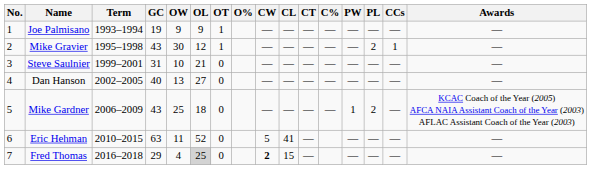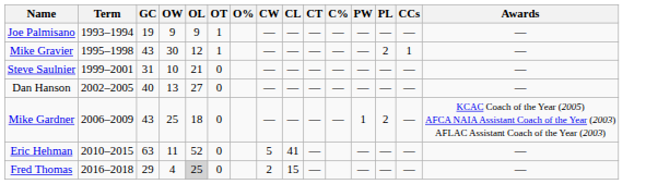 <table class="wikitable sortable">
 <tr>
-<th>No.</th>
 <th>Name</th>
 <th>Term</th>
 <th>GC</th>
 <th>OW</th>
 <th>OL</th>
 <th>OT</th>
 <th>O%</th>
 <th>CW</th>
 <th>CL</th>
 <th>CT</th>
 <th>C%</th>
 <th>PW</th>
 <th>PL</th>
 <th>CCs</th>
 <th class="unsortable">Awards</th>
 </tr>
 <tr>
-<td>1</td>
 <td align="center"><a href='#'>Joe Palmisano</a></td>
 <td align="center">1993–1994</td>
 <td align="center">19</td>
 <td align="center">9</td>
 <td align="center">9</td>
 <td align="center">1</td>
 <td align="center"></td>
 <td align="center">—</td>
 <td align="center">—</td>
 <td align="center">—</td>
 <td align="center">—</td>
 <td align="center">—</td>
 <td align="center">—</td>
 <td align="center">—</td>
 <td align="center">—</td>
 </tr>
 <tr>
-<td>2</td>
 <td align="center"><a href='#'>Mike Gravier</a></td>
 <td align="center">1995–1998</td>
 <td align="center">43</td>
 <td align="center">30</td>
 <td align="center">12</td>
 <td align="center">1</td>
 <td align="center"></td>
 <td align="center">—</td>
 <td align="center">—</td>
 <td align="center">—</td>
 <td align="center">—</td>
 <td align="center">—</td>
 <td align="center">2</td>
 <td align="center">1</td>
 <td align="center">—</td>
 </tr>
 <tr>
-<td>3</td>
 <td align="center"><a href='#'>Steve Saulnier</a></td>
 <td align="center">1999–2001</td>
 <td align="center">31</td>
 <td align="center">10</td>
 <td align="center">21</td>
 <td align="center">0</td>
 <td align="center"></td>
 <td align="center">—</td>
 <td align="center">—</td>
 <td align="center">—</td>
 <td align="center">—</td>
 <td align="center">—</td>
 <td align="center">—</td>
 <td align="center">—</td>
 <td align="center">—</td>
 </tr>
 <tr>
-<td>4</td>
 <td align="center">Dan Hanson</td>
 <td align="center">2002–2005</td>
 <td align="center">40</td>
 <td align="center">13</td>
 <td align="center">27</td>
 <td align="center">0</td>
 <td align="center"></td>
 <td align="center">—</td>
 <td align="center">—</td>
 <td align="center">—</td>
 <td align="center">—</td>
 <td align="center">—</td>
 <td align="center">—</td>
 <td align="center">—</td>
 <td align="center">—</td>
 </tr>
 <tr>
-<td>5</td>
 <td align="center"><a href='#'>Mike Gardner</a></td>
 <td align="center">2006–2009</td>
 <td align="center">43</td>
 <td align="center">25</td>
 <td align="center">18</td>
 <td align="center">0</td>
 <td align="center"></td>
 <td align="center">—</td>
 <td align="center">—</td>
 <td align="center">—</td>
 <td align="center">—</td>
 <td align="center">1</td>
 <td align="center">2</td>
 <td align="center">—</td>
 <td align="center"><small><a href='#'>KCAC</a> Coach of the Year  (<em>2005</em>)<br><a href='#'>AFCA NAIA Assistant Coach of the Year</a> (<em>2003</em>)<br>AFLAC Assistant Coach of the Year (<em>2003</em>)</small></td>
 </tr>
 <tr>
-<td>6</td>
 <td align="center"><a href='#'>Eric Hehman</a></td>
 <td align="center">2010–2015</td>
 <td align="center">63</td>
 <td align="center">11</td>
 <td align="center">52</td>
 <td align="center">0</td>
 <td align="center"></td>
 <td align="center">5</td>
 <td align="center">41</td>
 <td align="center">—</td>
 <td align="center"></td>
 <td align="center">—</td>
 <td align="center">—</td>
 <td align="center">—</td>
 <td align="center">—</td>
 </tr>
 <tr>
-<td>7</td>
 <td align="center"><a href='#'>Fred Thomas</a></td>
 <td align="center">2016–2018</td>
 <td align="center">29</td>
 <td align="center">4</td>
 <td align="center" style="background: lightgrey;">25</td>
 <td align="center">0</td>
 <td align="center"></td>
-<td align="center"><strong>2</strong></td>
+<td align="center">2</td>
 <td align="center">15</td>
 <td align="center">—</td>
 <td align="center"></td>
 <td align="center">—</td>
 <td align="center">—</td>
 <td align="center">—</td>
 <td align="center">—</td>
 </tr>
 </table>
